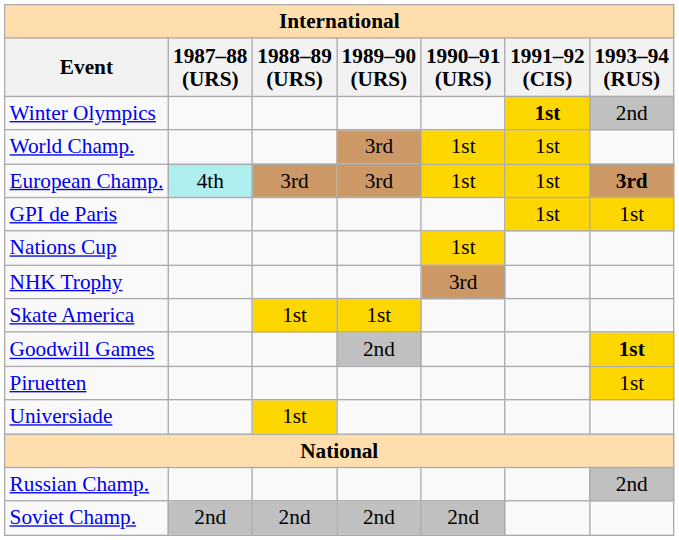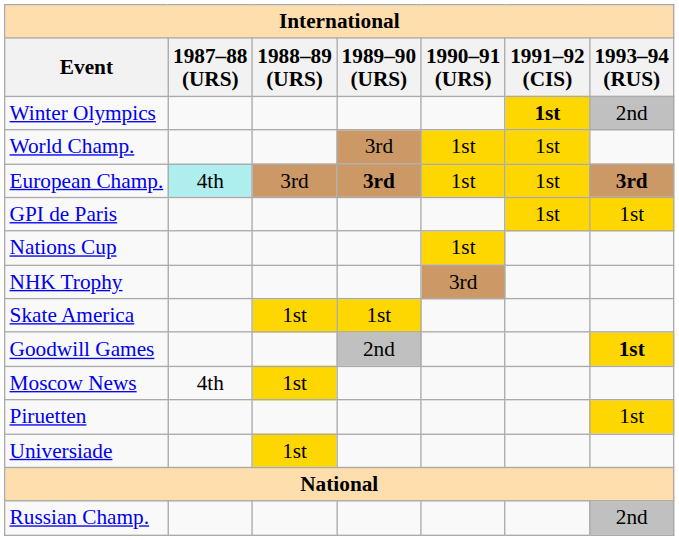 <table class="wikitable" style="text-align:center">
 <tr>
 <th style="background-color: #ffdead; " colspan=7 align=center><strong>International</strong></th>
 </tr>
 <tr>
 <th>Event</th>
 <th>1987–88 <br>(URS)</th>
 <th>1988–89 <br>(URS)</th>
 <th>1989–90 <br>(URS)</th>
 <th>1990–91 <br>(URS)</th>
 <th>1991–92 <br>(CIS)</th>
 <th>1993–94 <br>(RUS)</th>
 </tr>
 <tr>
 <td align=left><a href='#'>Winter Olympics</a></td>
 <td></td>
 <td></td>
 <td></td>
 <td></td>
 <td bgcolor=gold><strong>1st</strong></td>
 <td bgcolor=silver>2nd</td>
 </tr>
 <tr>
 <td align=left><a href='#'>World Champ.</a></td>
 <td></td>
 <td></td>
 <td bgcolor=cc9966>3rd</td>
 <td bgcolor=gold>1st</td>
 <td bgcolor=gold>1st</td>
 <td></td>
 </tr>
 <tr>
 <td align=left><a href='#'>European Champ.</a></td>
 <td style="background: paleturquoise;">4th</td>
 <td bgcolor=cc9966>3rd</td>
-<td bgcolor=cc9966>3rd</td>
+<td bgcolor=cc9966><strong>3rd</strong></td>
 <td bgcolor=gold>1st</td>
 <td bgcolor=gold>1st</td>
 <td bgcolor=cc9966><strong>3rd</strong></td>
 </tr>
 <tr>
 <td align=left><a href='#'>GPI de Paris</a></td>
 <td></td>
 <td></td>
 <td></td>
 <td></td>
 <td bgcolor=gold>1st</td>
 <td bgcolor=gold>1st</td>
 </tr>
 <tr>
 <td align=left><a href='#'>Nations Cup</a></td>
 <td></td>
 <td></td>
 <td></td>
 <td bgcolor=gold>1st</td>
 <td></td>
 <td></td>
 </tr>
 <tr>
 <td align=left><a href='#'>NHK Trophy</a></td>
 <td></td>
 <td></td>
 <td></td>
 <td bgcolor=cc9966>3rd</td>
 <td></td>
 <td></td>
 </tr>
 <tr>
 <td align=left><a href='#'>Skate America</a></td>
 <td></td>
 <td bgcolor=gold>1st</td>
 <td bgcolor=gold>1st</td>
 <td></td>
 <td></td>
 <td></td>
 </tr>
 <tr>
 <td align=left><a href='#'>Goodwill Games</a></td>
 <td></td>
 <td></td>
 <td bgcolor=silver>2nd</td>
 <td></td>
 <td></td>
 <td bgcolor=gold><strong>1st</strong></td>
 </tr>
 <tr>
+<td align=left><a href='#'>Moscow News</a></td>
+<td>4th</td>
+<td bgcolor=gold>1st</td>
+<td></td>
+<td></td>
+<td></td>
+<td></td>
+</tr>
+<tr>
 <td align=left><a href='#'>Piruetten</a></td>
 <td></td>
 <td></td>
 <td></td>
 <td></td>
 <td></td>
 <td bgcolor=gold>1st</td>
 </tr>
 <tr>
 <td align=left><a href='#'>Universiade</a></td>
 <td></td>
 <td bgcolor=gold>1st</td>
 <td></td>
 <td></td>
 <td></td>
 <td></td>
 </tr>
 <tr>
 <th style="background-color: #ffdead; " colspan=7 align=center><strong>National</strong></th>
 </tr>
 <tr>
 <td align=left><a href='#'>Russian Champ.</a></td>
 <td></td>
 <td></td>
 <td></td>
 <td></td>
 <td></td>
 <td bgcolor=silver>2nd</td>
 </tr>
-<tr>
-<td align=left><a href='#'>Soviet Champ.</a></td>
-<td bgcolor=silver>2nd</td>
-<td bgcolor=silver>2nd</td>
-<td bgcolor=silver>2nd</td>
-<td bgcolor=silver>2nd</td>
-<td></td>
-<td></td>
-</tr>
 </table>
